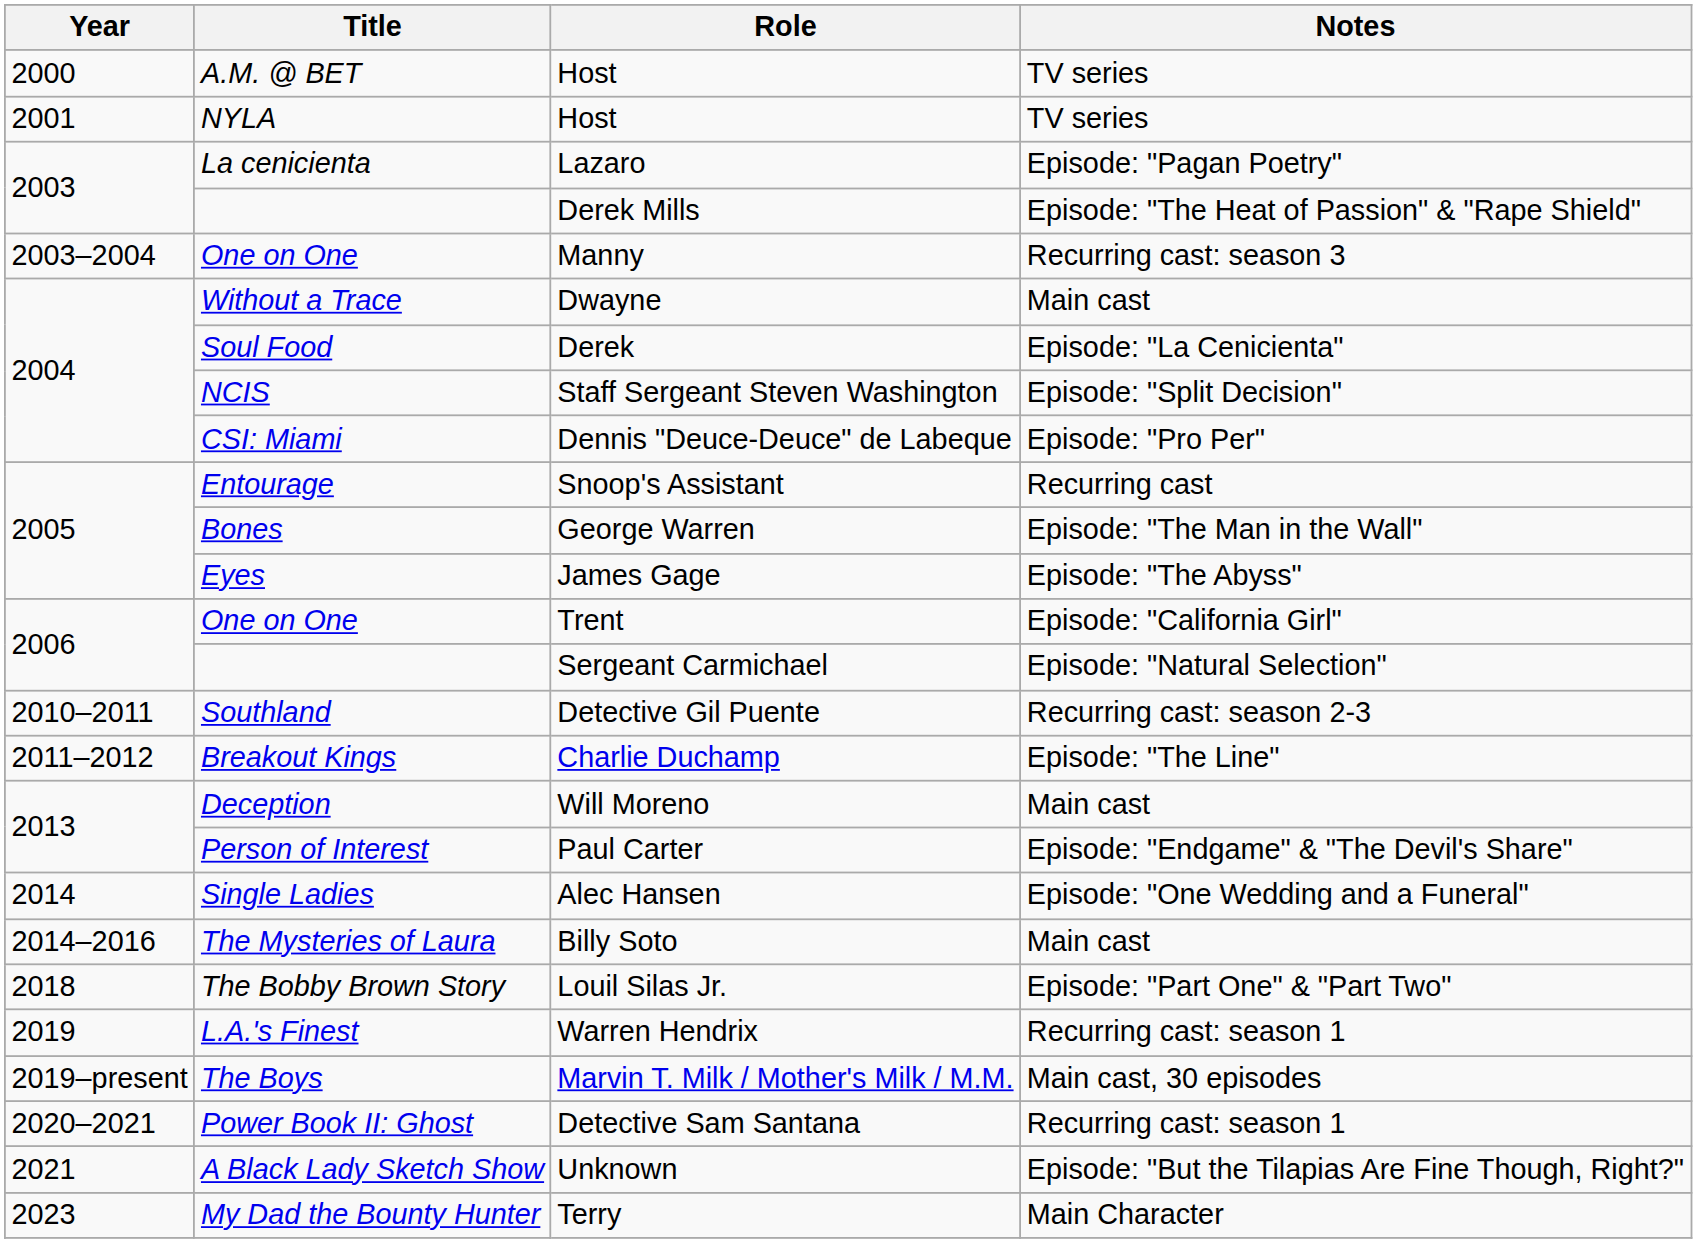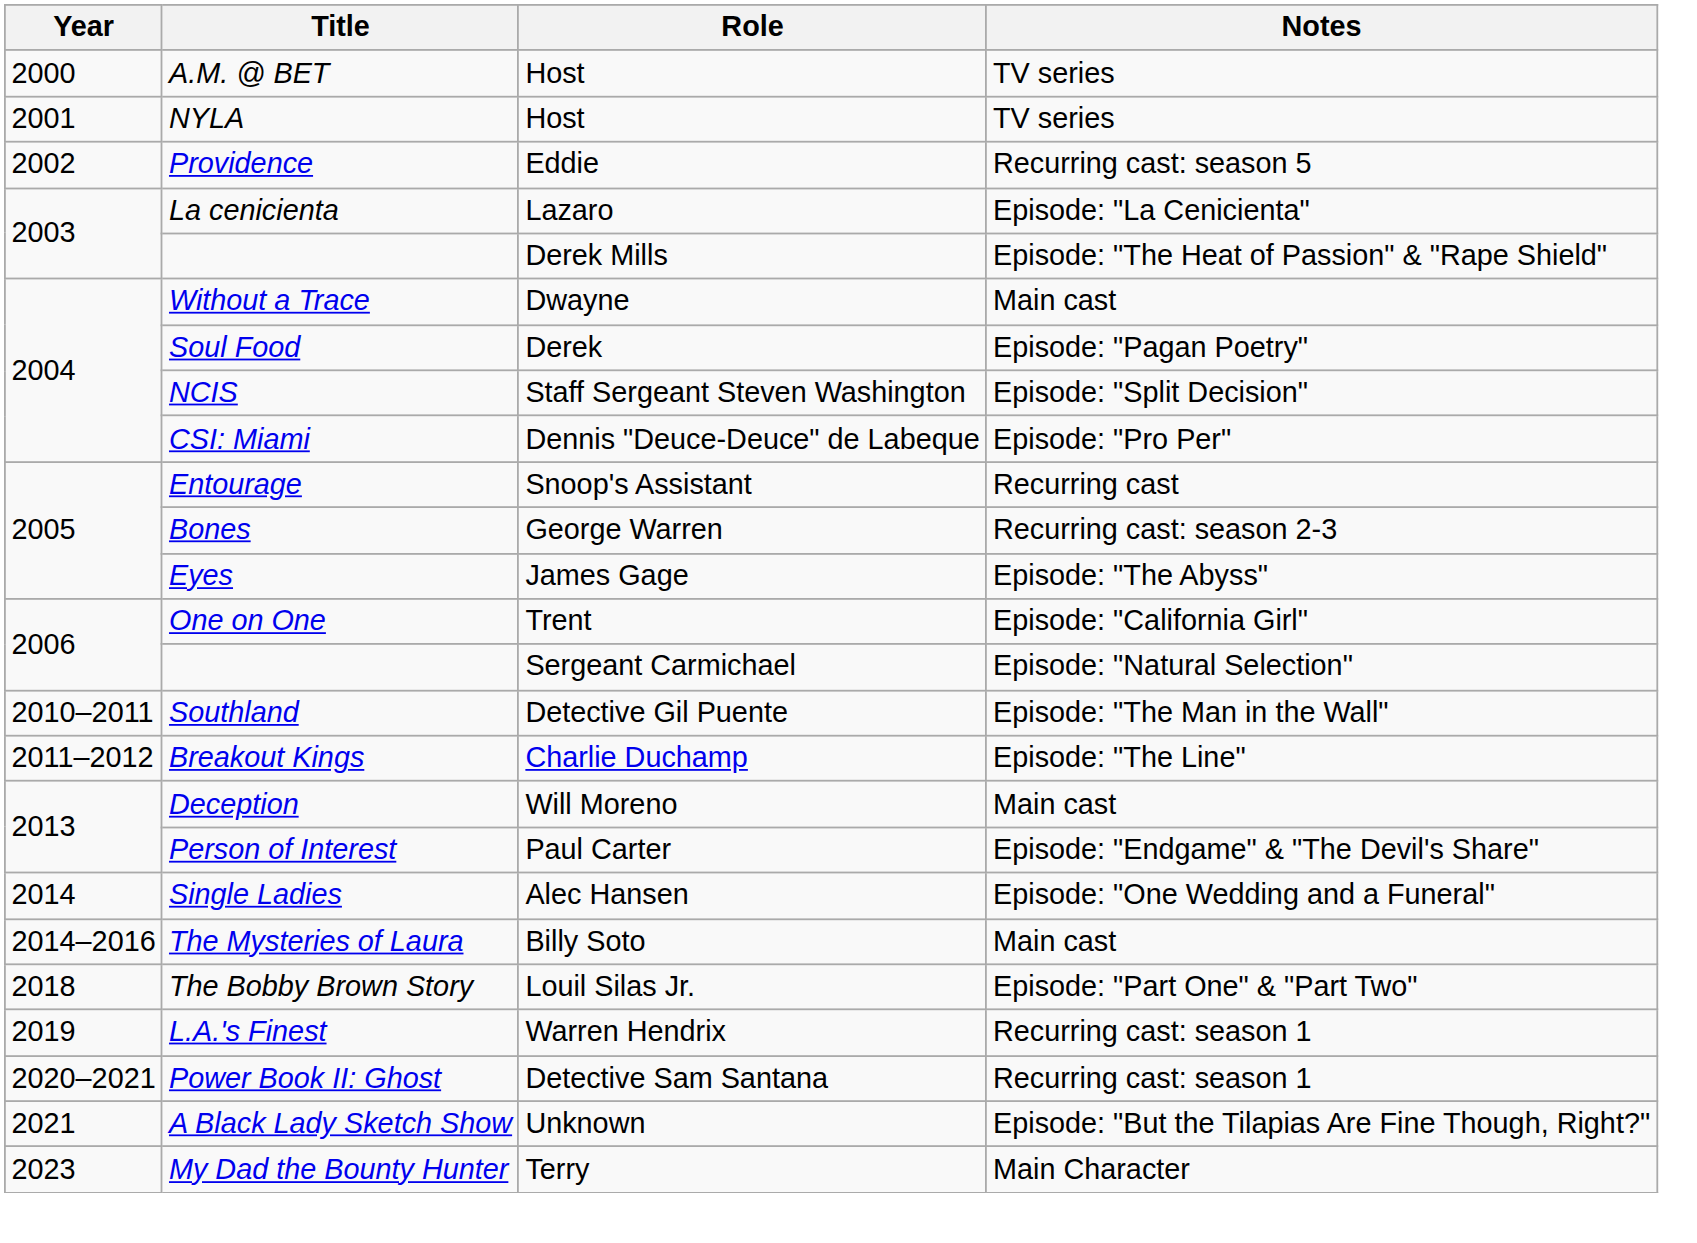 <table class="wikitable sortable">
 <tr>
 <th>Year</th>
 <th>Title</th>
 <th>Role</th>
 <th class="unsortable">Notes</th>
 </tr>
 <tr>
 <td>2000</td>
 <td><em>A.M. @ BET</em></td>
 <td>Host</td>
 <td>TV series</td>
 </tr>
 <tr>
 <td>2001</td>
 <td><em>NYLA</em></td>
 <td>Host</td>
 <td>TV series</td>
 </tr>
 <tr>
+<td>2002</td>
+<td><em><a href='#'>Providence</a></em></td>
+<td>Eddie</td>
+<td>Recurring cast: season 5</td>
+</tr>
+<tr>
 <td rowspan="2">2003</td>
 <td><em>La cenicienta</em></td>
 <td>Lazaro</td>
-<td>Episode: "Pagan Poetry"</td>
+<td>Episode: "La Cenicienta"</td>
 </tr>
 <tr>
 <td><em></em></td>
 <td>Derek Mills</td>
 <td>Episode: "The Heat of Passion" & "Rape Shield"</td>
-</tr>
-<tr>
-<td>2003–2004</td>
-<td><em><a href='#'>One on One</a></em></td>
-<td>Manny</td>
-<td>Recurring cast: season 3</td>
 </tr>
 <tr>
 <td rowspan="4">2004</td>
 <td><em><a href='#'>Without a Trace</a></em></td>
 <td>Dwayne</td>
 <td>Main cast</td>
 </tr>
 <tr>
 <td><em><a href='#'>Soul Food</a></em></td>
 <td>Derek</td>
-<td>Episode: "La Cenicienta"</td>
+<td>Episode: "Pagan Poetry"</td>
 </tr>
 <tr>
 <td><em><a href='#'>NCIS</a></em></td>
 <td>Staff Sergeant Steven Washington</td>
 <td>Episode: "Split Decision"</td>
 </tr>
 <tr>
 <td><em><a href='#'>CSI: Miami</a></em></td>
 <td>Dennis "Deuce-Deuce" de Labeque</td>
 <td>Episode: "Pro Per"</td>
 </tr>
 <tr>
 <td rowspan="3">2005</td>
 <td><em><a href='#'>Entourage</a></em></td>
 <td>Snoop's Assistant</td>
 <td>Recurring cast</td>
 </tr>
 <tr>
 <td><em><a href='#'>Bones</a></em></td>
 <td>George Warren</td>
-<td>Episode: "The Man in the Wall"</td>
+<td>Recurring cast: season 2-3</td>
 </tr>
 <tr>
 <td><em><a href='#'>Eyes</a></em></td>
 <td>James Gage</td>
 <td>Episode: "The Abyss"</td>
 </tr>
 <tr>
 <td rowspan="2">2006</td>
 <td><em><a href='#'>One on One</a></em></td>
 <td>Trent</td>
 <td>Episode: "California Girl"</td>
 </tr>
 <tr>
 <td><em></em></td>
 <td>Sergeant Carmichael</td>
 <td>Episode: "Natural Selection"</td>
 </tr>
 <tr>
 <td>2010–2011</td>
 <td><em><a href='#'>Southland</a></em></td>
 <td>Detective Gil Puente</td>
-<td>Recurring cast: season 2-3</td>
+<td>Episode: "The Man in the Wall"</td>
 </tr>
 <tr>
 <td>2011–2012</td>
 <td><em><a href='#'>Breakout Kings</a></em></td>
 <td><a href='#'>Charlie Duchamp</a></td>
 <td>Episode: "The Line"</td>
 </tr>
 <tr>
 <td rowspan="2">2013</td>
 <td><em><a href='#'>Deception</a></em></td>
 <td>Will Moreno</td>
 <td>Main cast</td>
 </tr>
 <tr>
 <td><em><a href='#'>Person of Interest</a></em></td>
 <td>Paul Carter</td>
 <td>Episode: "Endgame" & "The Devil's Share"</td>
 </tr>
 <tr>
 <td>2014</td>
 <td><em><a href='#'>Single Ladies</a></em></td>
 <td>Alec Hansen</td>
 <td>Episode: "One Wedding and a Funeral"</td>
 </tr>
 <tr>
 <td>2014–2016</td>
 <td><em><a href='#'>The Mysteries of Laura</a></em></td>
 <td>Billy Soto</td>
 <td>Main cast</td>
 </tr>
 <tr>
 <td>2018</td>
 <td><em>The Bobby Brown Story</em></td>
 <td>Louil Silas Jr.</td>
 <td>Episode: "Part One" & "Part Two"</td>
 </tr>
 <tr>
 <td>2019</td>
 <td><em><a href='#'>L.A.'s Finest</a></em></td>
 <td>Warren Hendrix</td>
 <td>Recurring cast: season 1</td>
 </tr>
 <tr>
-<td>2019–present</td>
-<td><em><a href='#'>The Boys</a></em></td>
-<td><a href='#'>Marvin T. Milk / Mother's Milk / M.M.</a></td>
-<td>Main cast, 30 episodes</td>
-</tr>
-<tr>
 <td>2020–2021</td>
 <td><em><a href='#'>Power Book II: Ghost</a></em></td>
 <td>Detective Sam Santana</td>
 <td>Recurring cast: season 1</td>
 </tr>
 <tr>
 <td>2021</td>
 <td><em><a href='#'>A Black Lady Sketch Show</a></em></td>
 <td>Unknown</td>
 <td>Episode: "But the Tilapias Are Fine Though, Right?"</td>
 </tr>
 <tr>
 <td>2023</td>
 <td><em><a href='#'>My Dad the Bounty Hunter</a></em></td>
 <td>Terry</td>
 <td>Main Character</td>
 </tr>
 </table>
